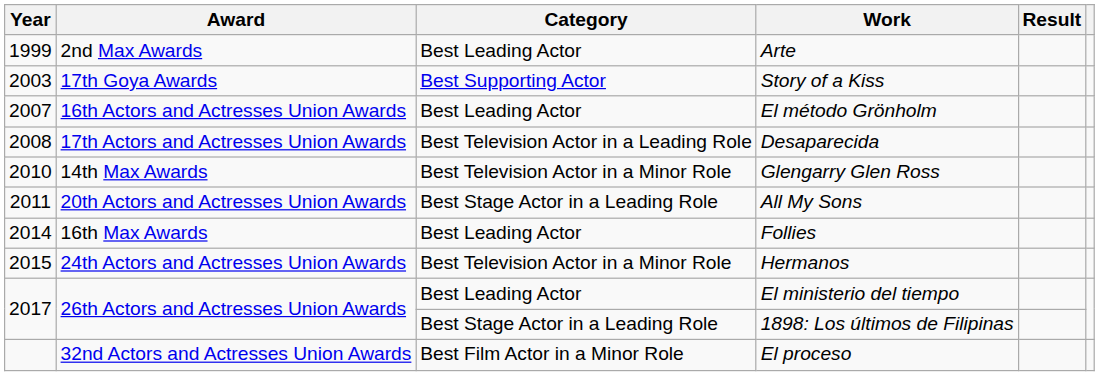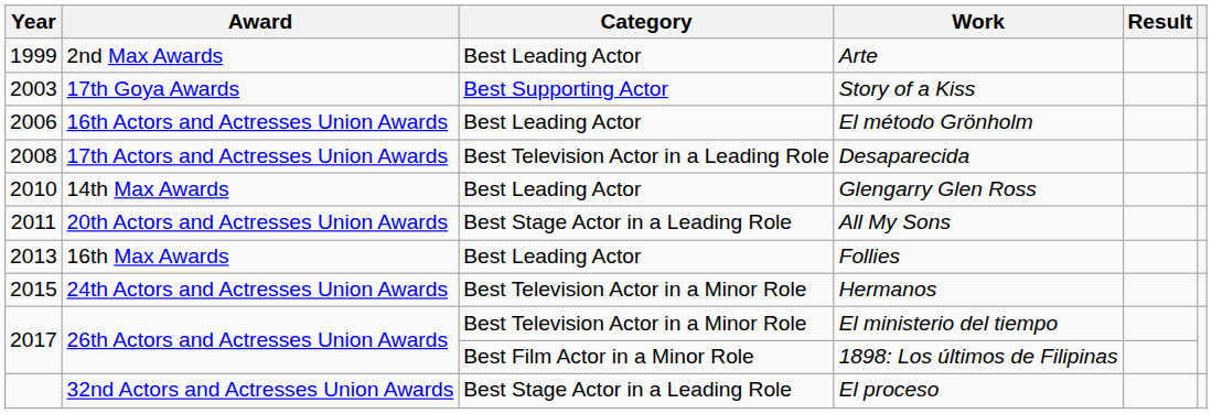 <table class="wikitable sortable plainrowheaders">
 <tr>
 <th>Year</th>
 <th>Award</th>
 <th>Category</th>
 <th>Work</th>
 <th>Result</th>
 <th scope="col" class="unsortable"></th>
 </tr>
 <tr>
 <td align = "center">1999</td>
 <td>2nd <a href='#'>Max Awards</a></td>
 <td>Best Leading Actor</td>
 <td><em>Arte</em></td>
 <td></td>
 <td align = "center"></td>
 </tr>
 <tr>
 <td align = "center">2003</td>
 <td><a href='#'>17th Goya Awards</a></td>
 <td><a href='#'>Best Supporting Actor</a></td>
 <td><em>Story of a Kiss</em></td>
 <td></td>
 <td align = "center"></td>
 </tr>
 <tr>
-<td align = "center">2007</td>
+<td align = "center">2006</td>
 <td><a href='#'>16th Actors and Actresses Union Awards</a></td>
 <td>Best Leading Actor</td>
 <td><em>El método Grönholm</em></td>
 <td></td>
 <td align = "center"></td>
 </tr>
 <tr>
 <td align = "center">2008</td>
 <td><a href='#'>17th Actors and Actresses Union Awards</a></td>
 <td>Best Television Actor in a Leading Role</td>
 <td><em>Desaparecida</em></td>
 <td></td>
 <td align = "center"></td>
 </tr>
 <tr>
 <td align = "center">2010</td>
 <td>14th <a href='#'>Max Awards</a></td>
-<td>Best Television Actor in a Minor Role</td>
+<td>Best Leading Actor</td>
 <td><em>Glengarry Glen Ross</em></td>
 <td></td>
 <td align = "center"></td>
 </tr>
 <tr>
 <td align = "center">2011</td>
 <td><a href='#'>20th Actors and Actresses Union Awards</a></td>
 <td>Best Stage Actor in a Leading Role</td>
 <td><em>All My Sons</em></td>
 <td></td>
 <td align = "center"></td>
 </tr>
 <tr>
-<td align = "center">2014</td>
+<td align = "center">2013</td>
 <td>16th <a href='#'>Max Awards</a></td>
 <td>Best Leading Actor</td>
 <td><em>Follies</em></td>
 <td></td>
 <td align = "center"></td>
 </tr>
 <tr>
 <td align = "center">2015</td>
 <td><a href='#'>24th Actors and Actresses Union Awards</a></td>
 <td>Best Television Actor in a Minor Role</td>
 <td><em>Hermanos</em></td>
 <td></td>
 <td align = "center"></td>
 </tr>
 <tr>
 <td align = "center" rowspan ="2">2017</td>
 <td rowspan = "2"><a href='#'>26th Actors and Actresses Union Awards</a></td>
-<td>Best Leading Actor</td>
+<td>Best Television Actor in a Minor Role</td>
 <td><em>El ministerio del tiempo</em></td>
 <td></td>
 <td align = "center" rowspan = "2"></td>
 </tr>
 <tr>
-<td>Best Stage Actor in a Leading Role</td>
+<td>Best Film Actor in a Minor Role</td>
 <td><em>1898: Los últimos de Filipinas</em></td>
 <td></td>
 </tr>
 <tr>
 <td></td>
 <td><a href='#'>32nd Actors and Actresses Union Awards</a></td>
-<td>Best Film Actor in a Minor Role</td>
+<td>Best Stage Actor in a Leading Role</td>
 <td><em>El proceso</em></td>
 <td></td>
 <td></td>
 </tr>
 </table>
